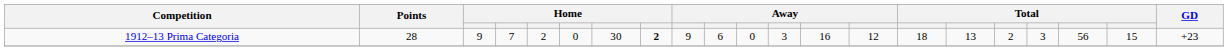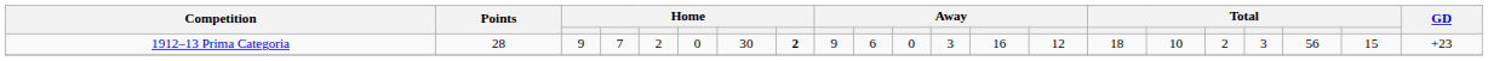 <table class="wikitable" style="font-size:90%;width:100%;margin:auto;clear:both;text-align:center;">
 <tr>
 <th rowspan="2">Competition</th>
 <th rowspan="2">Points</th>
 <th colspan="6">Home</th>
 <th colspan="6">Away</th>
 <th colspan="6">Total</th>
 <th rowspan="2"><a href='#'>GD</a></th>
 </tr>
 <tr>
 <th></th>
 <th></th>
 <th></th>
 <th></th>
 <th></th>
 <th></th>
 <th></th>
 <th></th>
 <th></th>
 <th></th>
 <th></th>
 <th></th>
 <th></th>
 <th></th>
 <th></th>
 <th></th>
 <th></th>
 <th></th>
 </tr>
 <tr>
 <td><a href='#'>1912–13 Prima Categoria</a></td>
 <td>28</td>
 <td>9</td>
 <td>7</td>
 <td>2</td>
 <td>0</td>
 <td>30</td>
 <td><strong>2</strong></td>
 <td>9</td>
 <td>6</td>
 <td>0</td>
 <td>3</td>
 <td>16</td>
 <td>12</td>
 <td>18</td>
-<td>13</td>
+<td>10</td>
 <td>2</td>
 <td>3</td>
 <td>56</td>
 <td>15</td>
 <td>+23</td>
 </tr>
 <tr>
 </tr>
 </table>
